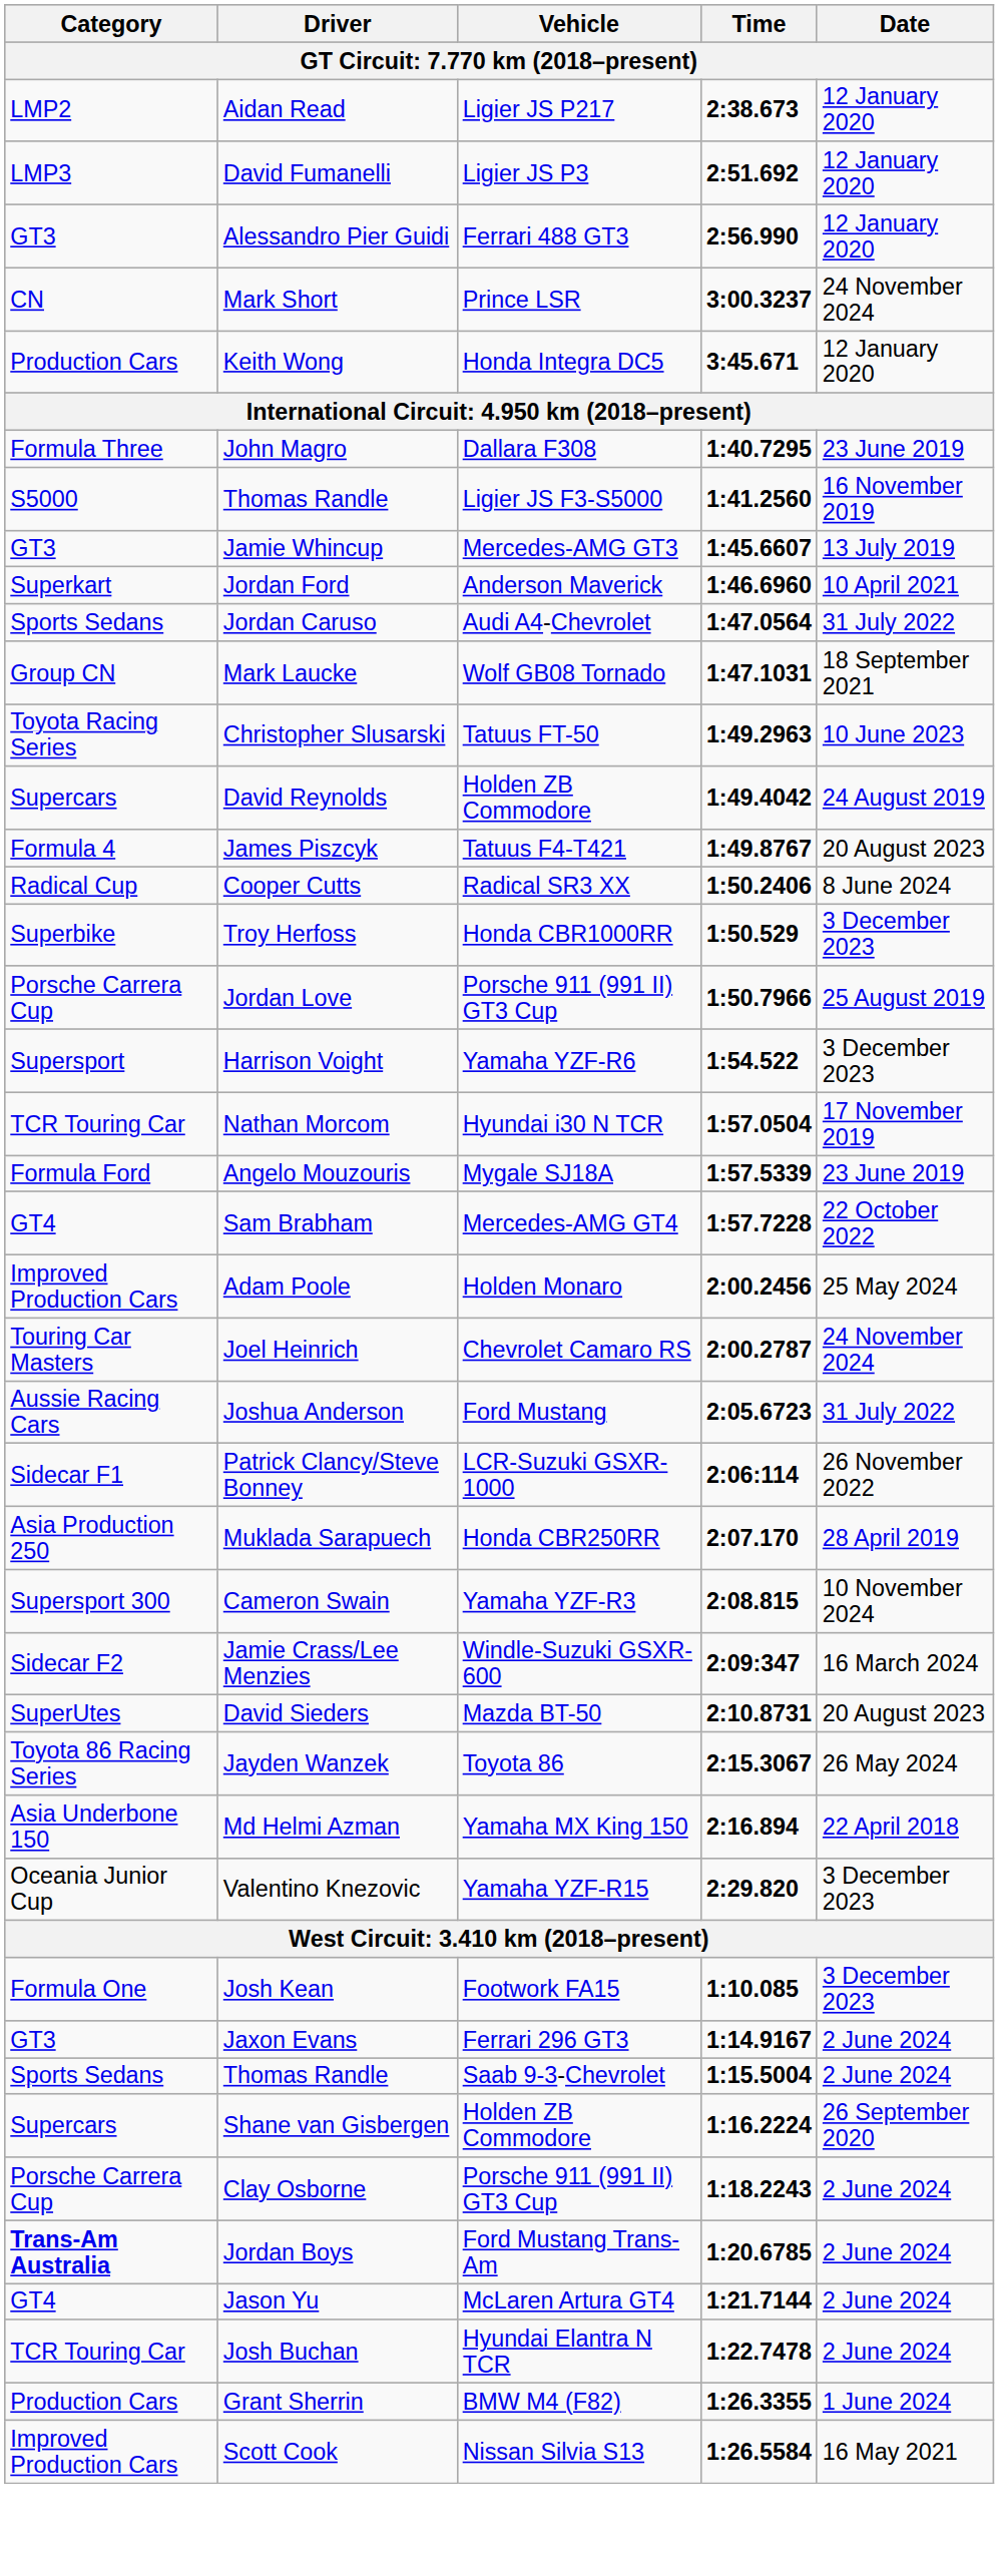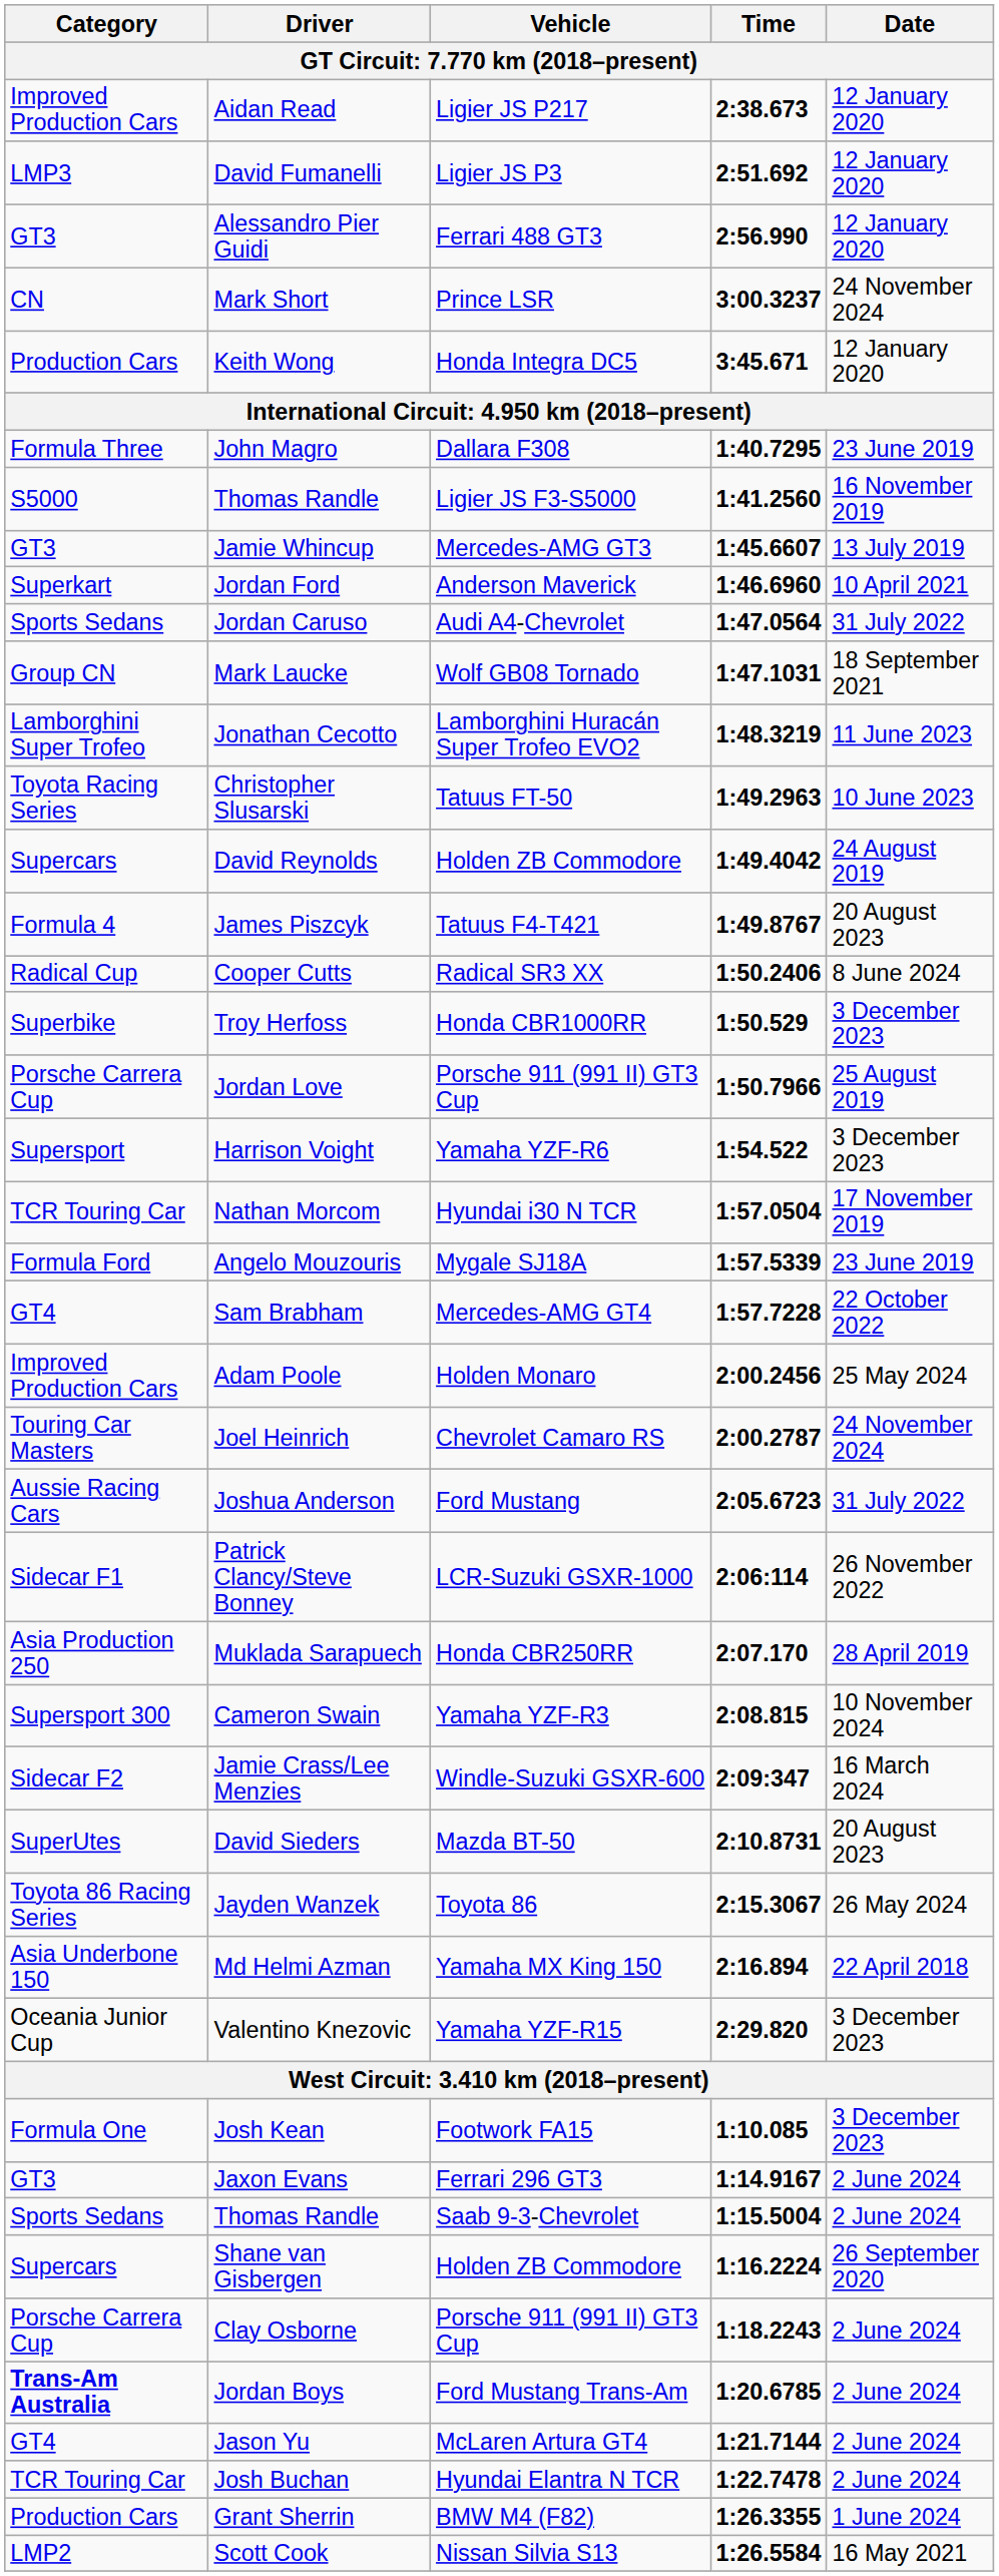 <table class=wikitable style="font-size:90%",>
 <tr>
 <th>Category</th>
 <th>Driver</th>
 <th>Vehicle</th>
 <th>Time</th>
 <th>Date</th>
 </tr>
 <tr>
 <th colspan=5>GT Circuit: 7.770 km (2018–present)</th>
 </tr>
 <tr>
-<td><a href='#'>LMP2</a></td>
+<td><a href='#'>Improved Production Cars</a></td>
 <td><a href='#'>Aidan Read</a></td>
 <td><a href='#'>Ligier JS P217</a></td>
 <td><strong>2:38.673</strong></td>
 <td><a href='#'>12 January 2020</a></td>
 </tr>
 <tr>
 <td><a href='#'>LMP3</a></td>
 <td><a href='#'>David Fumanelli</a></td>
 <td><a href='#'>Ligier JS P3</a></td>
 <td><strong>2:51.692</strong></td>
 <td><a href='#'>12 January 2020</a></td>
 </tr>
 <tr>
 <td><a href='#'>GT3</a></td>
 <td><a href='#'>Alessandro Pier Guidi</a></td>
 <td><a href='#'>Ferrari 488 GT3</a></td>
 <td><strong>2:56.990</strong></td>
 <td><a href='#'>12 January 2020</a></td>
 </tr>
 <tr>
 <td><a href='#'>CN</a></td>
 <td><a href='#'>Mark Short</a></td>
 <td><a href='#'>Prince LSR</a></td>
 <td><strong>3:00.3237</strong></td>
 <td>24 November 2024</td>
 </tr>
 <tr>
 <td><a href='#'>Production Cars</a></td>
 <td><a href='#'>Keith Wong</a></td>
 <td><a href='#'>Honda Integra DC5</a></td>
 <td><strong>3:45.671</strong></td>
 <td>12 January 2020</td>
 </tr>
 <tr>
 <th colspan=5>International Circuit: 4.950 km (2018–present)</th>
 </tr>
 <tr>
 <td><a href='#'>Formula Three</a></td>
 <td><a href='#'>John Magro</a></td>
 <td><a href='#'>Dallara F308</a></td>
 <td><strong>1:40.7295</strong></td>
 <td><a href='#'>23 June 2019</a></td>
 </tr>
 <tr>
 <td><a href='#'>S5000</a></td>
 <td><a href='#'>Thomas Randle</a></td>
 <td><a href='#'>Ligier JS F3-S5000</a></td>
 <td><strong>1:41.2560</strong></td>
 <td><a href='#'>16 November 2019</a></td>
 </tr>
 <tr>
 <td><a href='#'>GT3</a></td>
 <td><a href='#'>Jamie Whincup</a></td>
 <td><a href='#'>Mercedes-AMG GT3</a></td>
 <td><strong>1:45.6607</strong></td>
 <td><a href='#'>13 July 2019</a></td>
 </tr>
 <tr>
 <td><a href='#'>Superkart</a></td>
 <td><a href='#'>Jordan Ford</a></td>
 <td><a href='#'>Anderson Maverick</a></td>
 <td><strong>1:46.6960</strong></td>
 <td><a href='#'>10 April 2021</a></td>
 </tr>
 <tr>
 <td><a href='#'>Sports Sedans</a></td>
 <td><a href='#'>Jordan Caruso</a></td>
 <td><a href='#'>Audi A4</a>-<a href='#'>Chevrolet</a></td>
 <td><strong>1:47.0564</strong></td>
 <td><a href='#'>31 July 2022</a></td>
 </tr>
 <tr>
 <td><a href='#'>Group CN</a></td>
 <td><a href='#'>Mark Laucke</a></td>
 <td><a href='#'>Wolf GB08 Tornado</a></td>
 <td><strong>1:47.1031</strong></td>
 <td>18 September 2021</td>
+</tr>
+<tr>
+<td><a href='#'>Lamborghini Super Trofeo</a></td>
+<td><a href='#'>Jonathan Cecotto</a></td>
+<td><a href='#'>Lamborghini Huracán Super Trofeo EVO2</a></td>
+<td><strong>1:48.3219</strong></td>
+<td><a href='#'>11 June 2023</a></td>
 </tr>
 <tr>
 <td><a href='#'>Toyota Racing Series</a></td>
 <td><a href='#'>Christopher Slusarski</a></td>
 <td><a href='#'>Tatuus FT-50</a></td>
 <td><strong>1:49.2963</strong></td>
 <td><a href='#'>10 June 2023</a></td>
 </tr>
 <tr>
 <td><a href='#'>Supercars</a></td>
 <td><a href='#'>David Reynolds</a></td>
 <td><a href='#'>Holden ZB Commodore</a></td>
 <td><strong>1:49.4042</strong></td>
 <td><a href='#'>24 August 2019</a></td>
 </tr>
 <tr>
 <td><a href='#'>Formula 4</a></td>
 <td><a href='#'>James Piszcyk</a></td>
 <td><a href='#'>Tatuus F4-T421</a></td>
 <td><strong>1:49.8767</strong></td>
 <td>20 August 2023</td>
 </tr>
 <tr>
 <td><a href='#'>Radical Cup</a></td>
 <td><a href='#'>Cooper Cutts</a></td>
 <td><a href='#'>Radical SR3 XX</a></td>
 <td><strong>1:50.2406</strong></td>
 <td>8 June 2024</td>
 </tr>
 <tr>
 <td><a href='#'>Superbike</a></td>
 <td><a href='#'>Troy Herfoss</a></td>
 <td><a href='#'>Honda CBR1000RR</a></td>
 <td><strong>1:50.529</strong></td>
 <td><a href='#'>3 December 2023</a></td>
 </tr>
 <tr>
 <td><a href='#'>Porsche Carrera Cup</a></td>
 <td><a href='#'>Jordan Love</a></td>
 <td><a href='#'>Porsche 911 (991 II) GT3 Cup</a></td>
 <td><strong>1:50.7966</strong></td>
 <td><a href='#'>25 August 2019</a></td>
 </tr>
 <tr>
 <td><a href='#'>Supersport</a></td>
 <td><a href='#'>Harrison Voight</a></td>
 <td><a href='#'>Yamaha YZF-R6</a></td>
 <td><strong>1:54.522</strong></td>
 <td>3 December 2023</td>
 </tr>
 <tr>
 <td><a href='#'>TCR Touring Car</a></td>
 <td><a href='#'>Nathan Morcom</a></td>
 <td><a href='#'>Hyundai i30 N TCR</a></td>
 <td><strong>1:57.0504</strong></td>
 <td><a href='#'>17 November 2019</a></td>
 </tr>
 <tr>
 <td><a href='#'>Formula Ford</a></td>
 <td><a href='#'>Angelo Mouzouris</a></td>
 <td><a href='#'>Mygale SJ18A</a></td>
 <td><strong>1:57.5339</strong></td>
 <td><a href='#'>23 June 2019</a></td>
 </tr>
 <tr>
 <td><a href='#'>GT4</a></td>
 <td><a href='#'>Sam Brabham</a></td>
 <td><a href='#'>Mercedes-AMG GT4</a></td>
 <td><strong>1:57.7228</strong></td>
 <td><a href='#'>22 October 2022</a></td>
 </tr>
 <tr>
 <td><a href='#'>Improved Production Cars</a></td>
 <td><a href='#'>Adam Poole</a></td>
 <td><a href='#'>Holden Monaro</a></td>
 <td><strong>2:00.2456</strong></td>
 <td>25 May 2024</td>
 </tr>
 <tr>
 <td><a href='#'>Touring Car Masters</a></td>
 <td><a href='#'>Joel Heinrich</a></td>
 <td><a href='#'>Chevrolet Camaro RS</a></td>
 <td><strong>2:00.2787</strong></td>
 <td><a href='#'>24 November 2024</a></td>
 </tr>
 <tr>
 <td><a href='#'>Aussie Racing Cars</a></td>
 <td><a href='#'>Joshua Anderson</a></td>
 <td><a href='#'>Ford Mustang</a></td>
 <td><strong>2:05.6723</strong></td>
 <td><a href='#'>31 July 2022</a></td>
 </tr>
 <tr>
 <td><a href='#'>Sidecar F1</a></td>
 <td><a href='#'>Patrick Clancy/Steve Bonney</a></td>
 <td><a href='#'>LCR-Suzuki GSXR-1000</a></td>
 <td><strong>2:06:114</strong></td>
 <td>26 November 2022</td>
 </tr>
 <tr>
 <td><a href='#'>Asia Production 250</a></td>
 <td><a href='#'>Muklada Sarapuech</a></td>
 <td><a href='#'>Honda CBR250RR</a></td>
 <td><strong>2:07.170</strong></td>
 <td><a href='#'>28 April 2019</a></td>
 </tr>
 <tr>
 <td><a href='#'>Supersport 300</a></td>
 <td><a href='#'>Cameron Swain</a></td>
 <td><a href='#'>Yamaha YZF-R3</a></td>
 <td><strong>2:08.815</strong></td>
 <td>10 November 2024</td>
 </tr>
 <tr>
 <td><a href='#'>Sidecar F2</a></td>
 <td><a href='#'>Jamie Crass/Lee Menzies</a></td>
 <td><a href='#'>Windle-Suzuki GSXR-600</a></td>
 <td><strong>2:09:347</strong></td>
 <td>16 March 2024</td>
 </tr>
 <tr>
 <td><a href='#'>SuperUtes</a></td>
 <td><a href='#'>David Sieders</a></td>
 <td><a href='#'>Mazda BT-50</a></td>
 <td><strong>2:10.8731</strong></td>
 <td>20 August 2023</td>
 </tr>
 <tr>
 <td><a href='#'>Toyota 86 Racing Series</a></td>
 <td><a href='#'>Jayden Wanzek</a></td>
 <td><a href='#'>Toyota 86</a></td>
 <td><strong>2:15.3067</strong></td>
 <td>26 May 2024</td>
 </tr>
 <tr>
 <td><a href='#'>Asia Underbone 150</a></td>
 <td><a href='#'>Md Helmi Azman</a></td>
 <td><a href='#'>Yamaha MX King 150</a></td>
 <td><strong>2:16.894</strong></td>
 <td><a href='#'>22 April 2018</a></td>
 </tr>
 <tr>
 <td>Oceania Junior Cup</td>
 <td>Valentino Knezovic</td>
 <td><a href='#'>Yamaha YZF-R15</a></td>
 <td><strong>2:29.820</strong></td>
 <td>3 December 2023</td>
 </tr>
 <tr>
 <th colspan=5>West Circuit: 3.410 km (2018–present)</th>
 </tr>
 <tr>
 <td><a href='#'>Formula One</a></td>
 <td><a href='#'>Josh Kean</a></td>
 <td><a href='#'>Footwork FA15</a></td>
 <td><strong>1:10.085</strong></td>
 <td><a href='#'>3 December 2023</a></td>
 </tr>
 <tr>
 <td><a href='#'>GT3</a></td>
 <td><a href='#'>Jaxon Evans</a></td>
 <td><a href='#'>Ferrari 296 GT3</a></td>
 <td><strong>1:14.9167</strong></td>
 <td><a href='#'>2 June 2024</a></td>
 </tr>
 <tr>
 <td><a href='#'>Sports Sedans</a></td>
 <td><a href='#'>Thomas Randle</a></td>
 <td><a href='#'>Saab 9-3</a>-<a href='#'>Chevrolet</a></td>
 <td><strong>1:15.5004</strong></td>
 <td><a href='#'>2 June 2024</a></td>
 </tr>
 <tr>
 <td><a href='#'>Supercars</a></td>
 <td><a href='#'>Shane van Gisbergen</a></td>
 <td><a href='#'>Holden ZB Commodore</a></td>
 <td><strong>1:16.2224</strong></td>
 <td><a href='#'>26 September 2020</a></td>
 </tr>
 <tr>
 <td><a href='#'>Porsche Carrera Cup</a></td>
 <td><a href='#'>Clay Osborne</a></td>
 <td><a href='#'>Porsche 911 (991 II) GT3 Cup</a></td>
 <td><strong>1:18.2243</strong></td>
 <td><a href='#'>2 June 2024</a></td>
 </tr>
 <tr>
 <td><strong><a href='#'>Trans-Am Australia</a></strong></td>
 <td><a href='#'>Jordan Boys</a></td>
 <td><a href='#'>Ford Mustang Trans-Am</a></td>
 <td><strong>1:20.6785</strong></td>
 <td><a href='#'>2 June 2024</a></td>
 </tr>
 <tr>
 <td><a href='#'>GT4</a></td>
 <td><a href='#'>Jason Yu</a></td>
 <td><a href='#'>McLaren Artura GT4</a></td>
 <td><strong>1:21.7144</strong></td>
 <td><a href='#'>2 June 2024</a></td>
 </tr>
 <tr>
 <td><a href='#'>TCR Touring Car</a></td>
 <td><a href='#'>Josh Buchan</a></td>
 <td><a href='#'>Hyundai Elantra N TCR</a></td>
 <td><strong>1:22.7478</strong></td>
 <td><a href='#'>2 June 2024</a></td>
 </tr>
 <tr>
 <td><a href='#'>Production Cars</a></td>
 <td><a href='#'>Grant Sherrin</a></td>
 <td><a href='#'>BMW M4 (F82)</a></td>
 <td><strong>1:26.3355</strong></td>
 <td><a href='#'>1 June 2024</a></td>
 </tr>
 <tr>
-<td><a href='#'>Improved Production Cars</a></td>
+<td><a href='#'>LMP2</a></td>
 <td><a href='#'>Scott Cook</a></td>
 <td><a href='#'>Nissan Silvia S13</a></td>
 <td><strong>1:26.5584</strong></td>
 <td>16 May 2021</td>
 </tr>
 </table>
